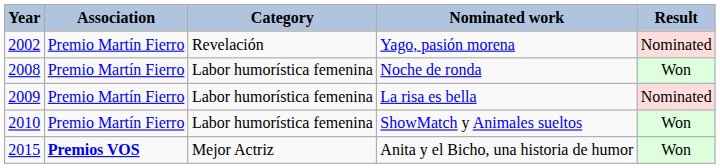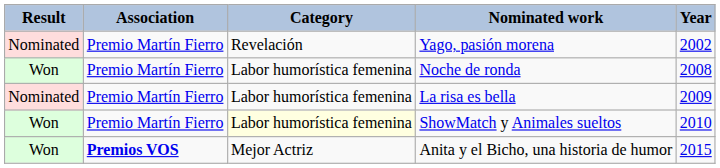 <table class="wikitable" style="font-size: 90%;">
 <tr>
-<th style="background:#B0C4DE;">Year</th>
+<th style="background:#B0C4DE;">Result</th>
 <th style="background:#B0C4DE;">Association</th>
 <th style="background:#B0C4DE;">Category</th>
 <th style="background:#B0C4DE;">Nominated work</th>
-<th style="background:#B0C4DE;">Result</th>
+<th style="background:#B0C4DE;">Year</th>
 </tr>
 <tr>
-<td><a href='#'>2002</a></td>
+<td align="center" style="background: #ffdddd">Nominated</td>
 <td><a href='#'>Premio Martín Fierro</a></td>
 <td>Revelación</td>
 <td><a href='#'>Yago, pasión morena</a></td>
-<td align="center" style="background: #ffdddd">Nominated</td>
+<td><a href='#'>2002</a></td>
 </tr>
 <tr>
-<td><a href='#'>2008</a></td>
+<td align="center" style="background: #ddffdd">Won</td>
 <td><a href='#'>Premio Martín Fierro</a></td>
 <td>Labor humorística femenina</td>
 <td><a href='#'>Noche de ronda</a></td>
-<td align="center" style="background: #ddffdd">Won</td>
+<td><a href='#'>2008</a></td>
 </tr>
 <tr>
-<td><a href='#'>2009</a></td>
+<td align="center" style="background: #ffdddd">Nominated</td>
 <td><a href='#'>Premio Martín Fierro</a></td>
 <td>Labor humorística femenina</td>
 <td><a href='#'>La risa es bella</a></td>
-<td align="center" style="background: #ffdddd">Nominated</td>
+<td><a href='#'>2009</a></td>
 </tr>
 <tr>
+<td align="center" style="background: #ddffdd">Won</td>
+<td><a href='#'>Premio Martín Fierro</a></td>
+<td style="background: lightyellow;">Labor humorística femenina</td>
+<td><a href='#'>ShowMatch</a> y <a href='#'>Animales sueltos</a></td>
 <td><a href='#'>2010</a></td>
-<td><a href='#'>Premio Martín Fierro</a></td>
-<td>Labor humorística femenina</td>
-<td><a href='#'>ShowMatch</a> y <a href='#'>Animales sueltos</a></td>
-<td align="center" style="background: #ddffdd">Won</td>
 </tr>
 <tr>
-<td><a href='#'>2015</a></td>
+<td align="center" style="background: #ddffdd">Won</td>
 <td><strong><a href='#'>Premios VOS</a></strong></td>
 <td>Mejor Actriz</td>
 <td>Anita y el Bicho, una historia de humor</td>
-<td align="center" style="background: #ddffdd">Won</td>
+<td><a href='#'>2015</a></td>
 </tr>
 </table>
